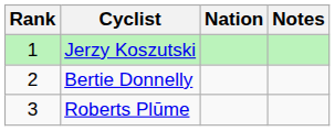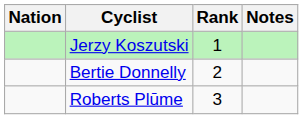 <table class="wikitable sortable" style="text-align:center;">
 <tr>
+<th>Nation</th>
+<th>Cyclist</th>
 <th>Rank</th>
-<th>Cyclist</th>
-<th>Nation</th>
 <th>Notes</th>
 </tr>
 <tr bgcolor=bbf3bb>
+<td align=left></td>
+<td align=left><a href='#'>Jerzy Koszutski</a></td>
 <td>1</td>
-<td align=left><a href='#'>Jerzy Koszutski</a></td>
-<td align=left></td>
 <td></td>
 </tr>
 <tr>
+<td align=left></td>
+<td align=left><a href='#'>Bertie Donnelly</a></td>
 <td>2</td>
-<td align=left><a href='#'>Bertie Donnelly</a></td>
-<td align=left></td>
 <td></td>
 </tr>
 <tr>
+<td align=left></td>
+<td align=left><a href='#'>Roberts Plūme</a></td>
 <td>3</td>
-<td align=left><a href='#'>Roberts Plūme</a></td>
-<td align=left></td>
 <td></td>
 </tr>
 </table>
